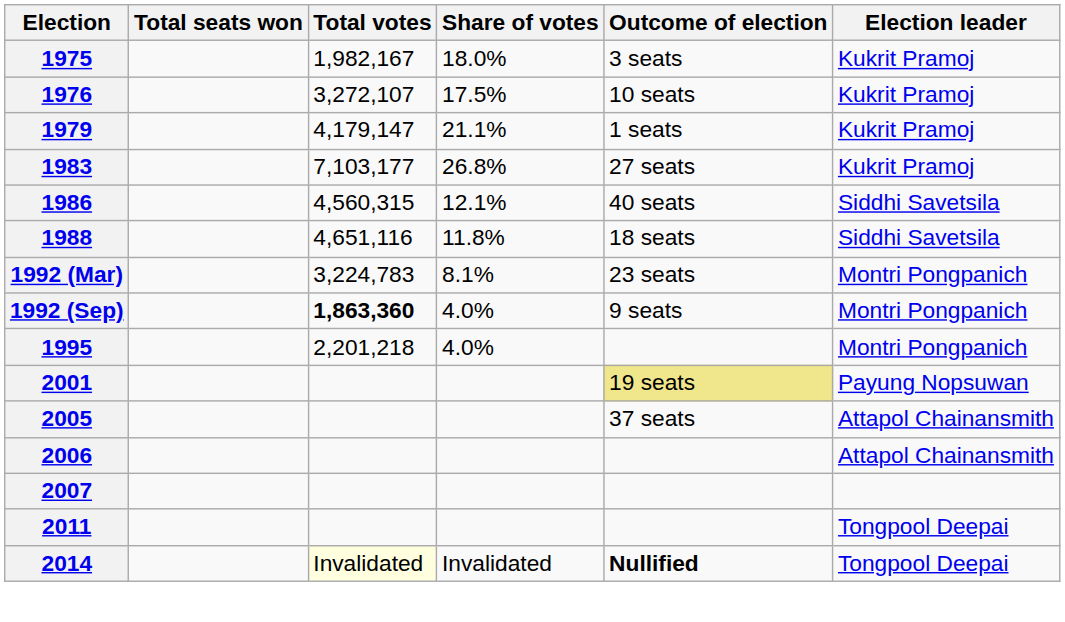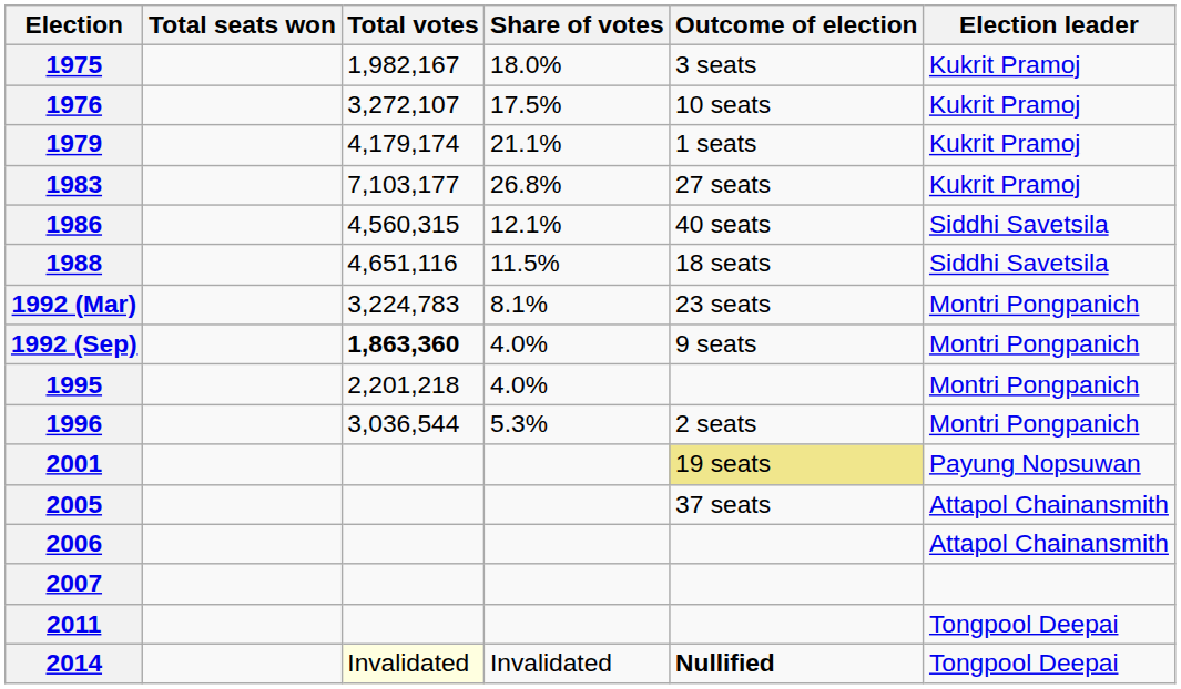 <table class="wikitable">
 <tr>
 <th>Election</th>
 <th>Total seats won</th>
 <th>Total votes</th>
 <th>Share of votes</th>
 <th>Outcome of election</th>
 <th>Election leader</th>
 </tr>
 <tr>
 <th><a href='#'>1975</a></th>
 <td></td>
 <td>1,982,167</td>
 <td>18.0%</td>
 <td>3 seats</td>
 <td><a href='#'>Kukrit Pramoj</a></td>
 </tr>
 <tr>
 <th><a href='#'>1976</a></th>
 <td></td>
 <td>3,272,107</td>
 <td>17.5%</td>
 <td>10 seats</td>
 <td><a href='#'>Kukrit Pramoj</a></td>
 </tr>
 <tr>
 <th><a href='#'>1979</a></th>
 <td></td>
-<td>4,179,147</td>
+<td>4,179,174</td>
 <td>21.1%</td>
 <td>1 seats</td>
 <td><a href='#'>Kukrit Pramoj</a></td>
 </tr>
 <tr>
 <th><a href='#'>1983</a></th>
 <td></td>
 <td>7,103,177</td>
 <td>26.8%</td>
 <td>27 seats</td>
 <td><a href='#'>Kukrit Pramoj</a></td>
 </tr>
 <tr>
 <th><a href='#'>1986</a></th>
 <td></td>
 <td>4,560,315</td>
 <td>12.1%</td>
 <td>40 seats</td>
 <td><a href='#'>Siddhi Savetsila</a></td>
 </tr>
 <tr>
 <th><a href='#'>1988</a></th>
 <td></td>
 <td>4,651,116</td>
-<td>11.8%</td>
+<td>11.5%</td>
 <td>18 seats</td>
 <td><a href='#'>Siddhi Savetsila</a></td>
 </tr>
 <tr>
 <th><a href='#'>1992 (Mar)</a></th>
 <td></td>
 <td>3,224,783</td>
 <td>8.1%</td>
 <td>23 seats</td>
 <td><a href='#'>Montri Pongpanich</a></td>
 </tr>
 <tr>
 <th><a href='#'>1992 (Sep)</a></th>
 <td></td>
 <td><strong>1,863,360</strong></td>
 <td>4.0%</td>
 <td>9 seats</td>
 <td><a href='#'>Montri Pongpanich</a></td>
 </tr>
 <tr>
 <th><a href='#'>1995</a></th>
 <td></td>
 <td>2,201,218</td>
 <td>4.0%</td>
 <td></td>
+<td><a href='#'>Montri Pongpanich</a></td>
+</tr>
+<tr>
+<th><a href='#'>1996</a></th>
+<td></td>
+<td>3,036,544</td>
+<td>5.3%</td>
+<td>2 seats</td>
 <td><a href='#'>Montri Pongpanich</a></td>
 </tr>
 <tr>
 <th><a href='#'>2001</a></th>
 <td></td>
 <td></td>
 <td></td>
 <td style="background: khaki;">19 seats</td>
 <td><a href='#'>Payung Nopsuwan</a></td>
 </tr>
 <tr>
 <th><a href='#'>2005</a></th>
 <td></td>
 <td></td>
 <td></td>
 <td>37 seats</td>
 <td><a href='#'>Attapol Chainansmith</a></td>
 </tr>
 <tr>
 <th><a href='#'>2006</a></th>
 <td></td>
 <td></td>
 <td></td>
 <td></td>
 <td><a href='#'>Attapol Chainansmith</a></td>
 </tr>
 <tr>
 <th><a href='#'>2007</a></th>
 <td></td>
 <td></td>
 <td></td>
 <td></td>
 <td></td>
 </tr>
 <tr>
 <th><a href='#'>2011</a></th>
 <td></td>
 <td></td>
 <td></td>
 <td></td>
 <td><a href='#'>Tongpool Deepai</a></td>
 </tr>
 <tr>
 <th><a href='#'>2014</a></th>
 <td></td>
 <td style="background: lightyellow;">Invalidated</td>
 <td>Invalidated</td>
 <td><strong>Nullified</strong></td>
 <td><a href='#'>Tongpool Deepai</a></td>
 </tr>
 </table>
